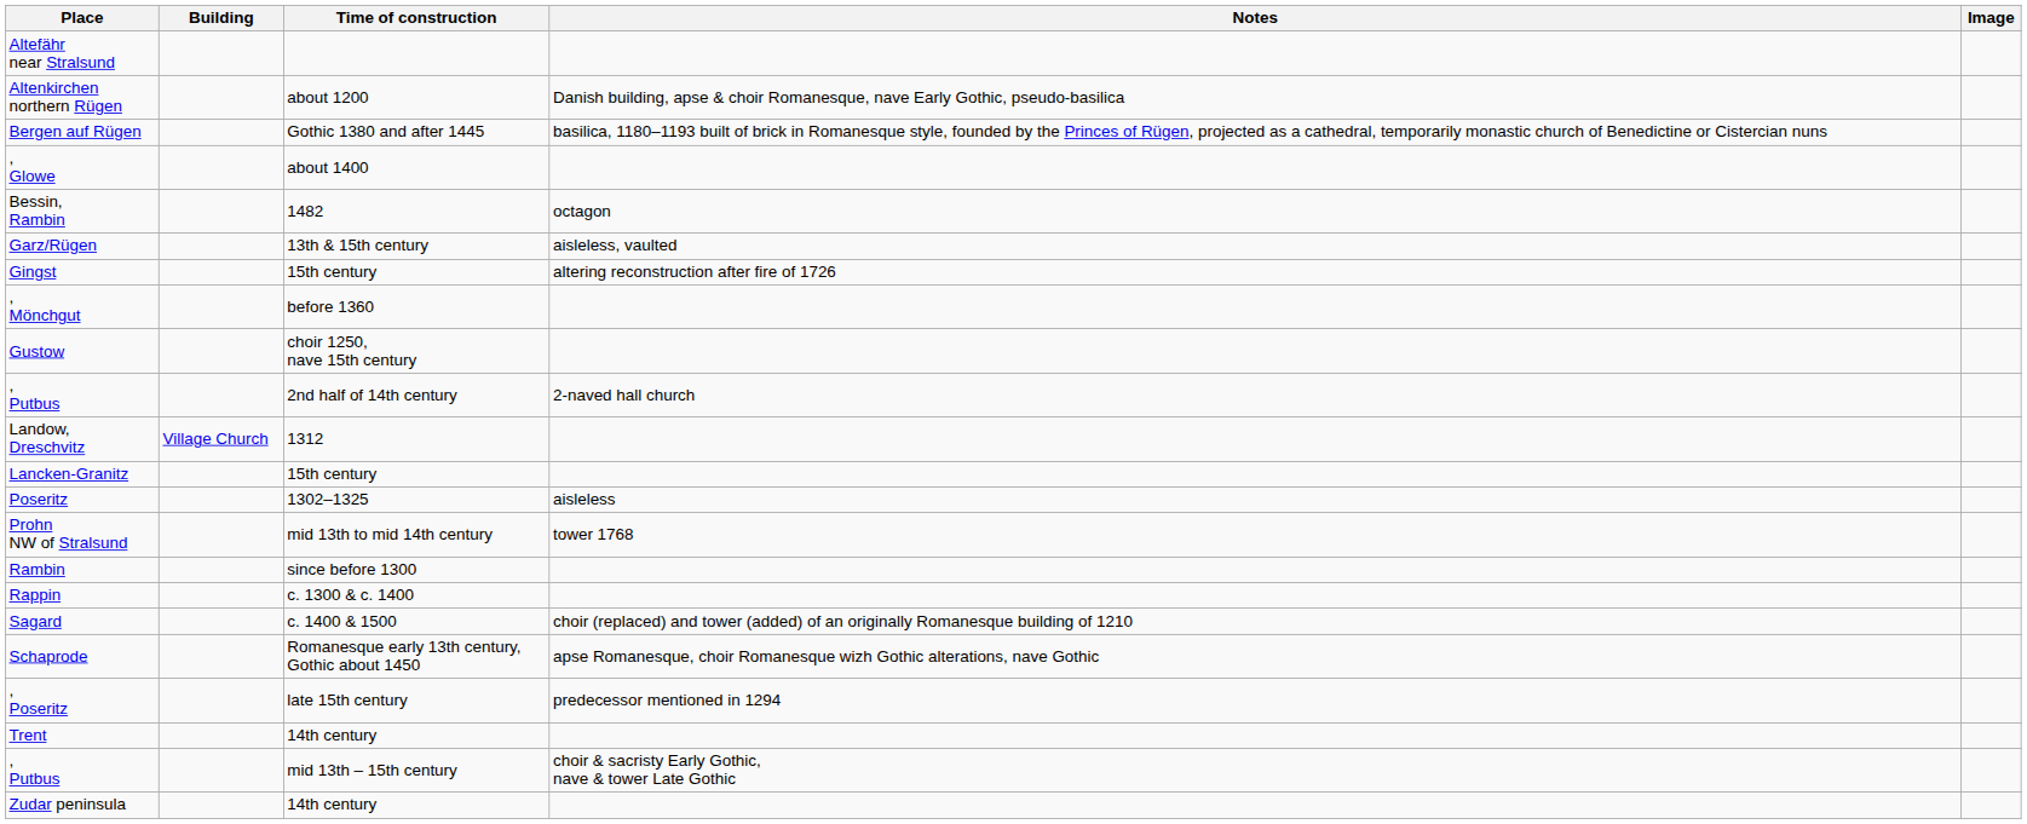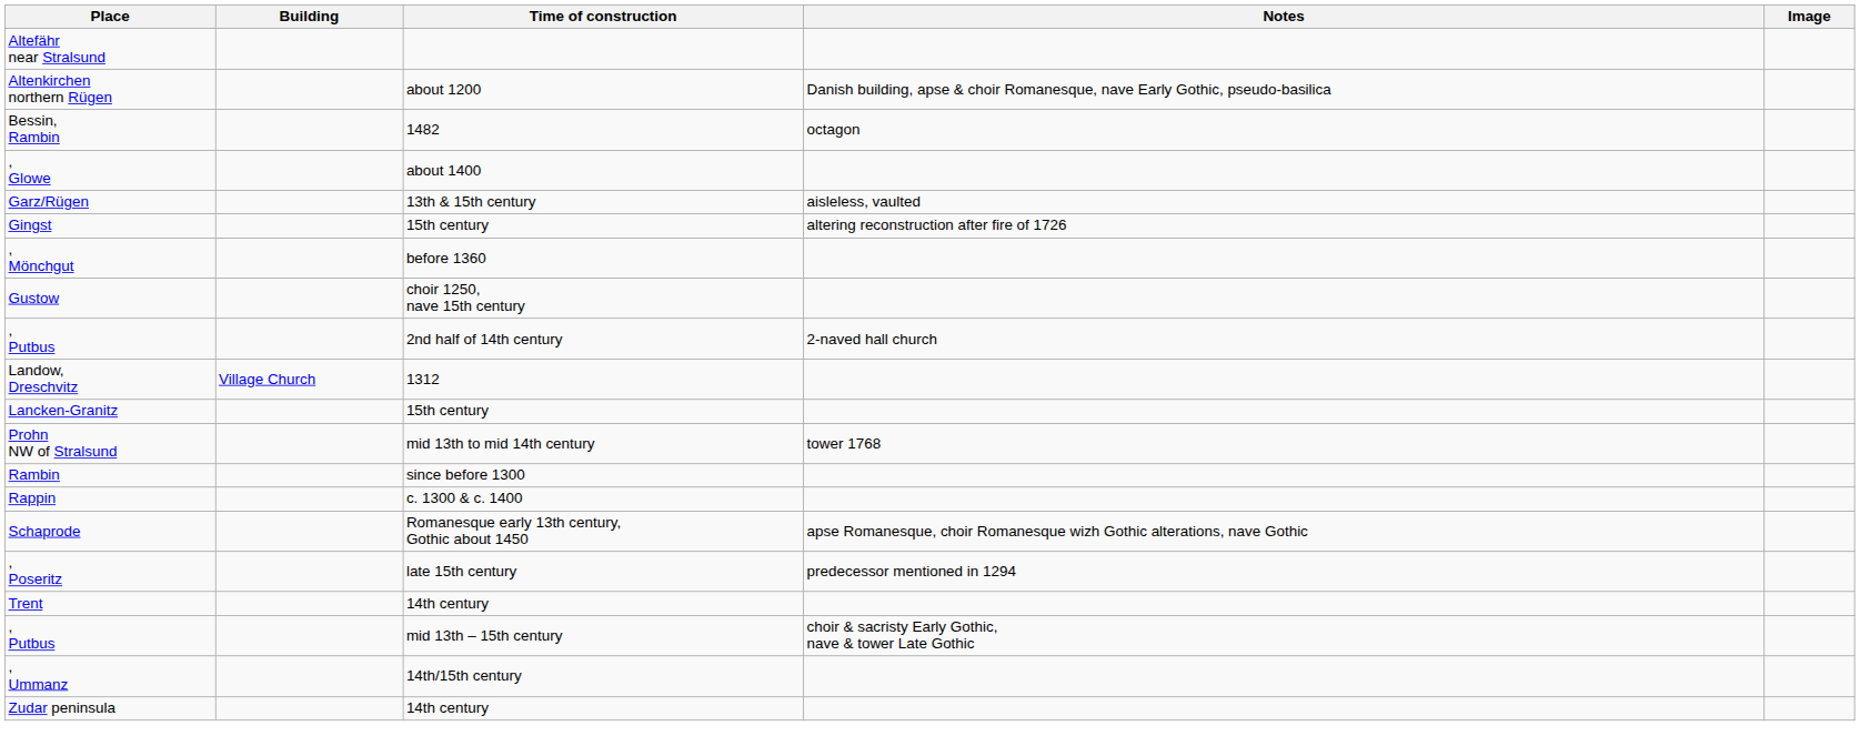 <table class="wikitable"  style="border:2px; width:100%;">
 <tr>
 <th>Place</th>
 <th>Building</th>
 <th>Time of construction</th>
 <th>Notes</th>
 <th>Image</th>
 </tr>
 <tr>
 <td><a href='#'>Altefähr</a><br>near <a href='#'>Stralsund</a></td>
 <td></td>
 <td></td>
 <td></td>
 <td></td>
 </tr>
 <tr>
 <td><a href='#'>Altenkirchen</a><br>northern <a href='#'>Rügen</a></td>
 <td></td>
 <td>about 1200</td>
 <td>Danish building, apse & choir Romanesque, nave Early Gothic, pseudo-basilica</td>
 <td></td>
 </tr>
 <tr>
-<td><a href='#'>Bergen auf Rügen</a></td>
+<td>Bessin,<br><a href='#'>Rambin</a></td>
 <td></td>
-<td>Gothic 1380 and after 1445</td>
-<td>basilica, 1180–1193 built of brick in Romanesque style, founded by the <a href='#'>Princes of Rügen</a>, projected as a cathedral, temporarily monastic church of Benedictine or Cistercian nuns</td>
+<td>1482</td>
+<td>octagon</td>
 <td></td>
 </tr>
 <tr>
 <td>,<br><a href='#'>Glowe</a></td>
 <td></td>
 <td>about 1400</td>
 <td></td>
-<td></td>
-</tr>
-<tr>
-<td>Bessin,<br><a href='#'>Rambin</a></td>
-<td></td>
-<td>1482</td>
-<td>octagon</td>
 <td></td>
 </tr>
 <tr>
 <td><a href='#'>Garz/Rügen</a></td>
 <td></td>
 <td>13th & 15th century</td>
 <td>aisleless, vaulted</td>
 <td></td>
 </tr>
 <tr>
 <td><a href='#'>Gingst</a></td>
 <td></td>
 <td>15th century</td>
 <td>altering reconstruction after fire of 1726</td>
 <td></td>
 </tr>
 <tr>
 <td>,<br><a href='#'>Mönchgut</a></td>
 <td></td>
 <td>before 1360</td>
 <td></td>
 <td></td>
 </tr>
 <tr>
 <td><a href='#'>Gustow</a></td>
 <td></td>
 <td>choir 1250,<br>nave 15th century</td>
 <td></td>
 <td></td>
 </tr>
 <tr>
 <td>,<br><a href='#'>Putbus</a></td>
 <td></td>
 <td>2nd half of 14th century</td>
 <td>2-naved hall church</td>
 <td></td>
 </tr>
 <tr>
 <td>Landow,<br><a href='#'>Dreschvitz</a></td>
 <td><a href='#'>Village Church</a></td>
 <td>1312</td>
 <td></td>
 <td></td>
 </tr>
 <tr>
 <td><a href='#'>Lancken-Granitz</a></td>
 <td></td>
 <td>15th century</td>
 <td></td>
 <td></td>
 </tr>
 <tr>
-<td><a href='#'>Poseritz</a></td>
-<td></td>
-<td>1302–1325</td>
-<td>aisleless</td>
-<td></td>
-</tr>
-<tr>
 <td><a href='#'>Prohn</a><br>NW of <a href='#'>Stralsund</a></td>
 <td></td>
 <td>mid 13th to mid 14th century</td>
 <td>tower 1768</td>
 <td></td>
 </tr>
 <tr>
 <td><a href='#'>Rambin</a></td>
 <td></td>
 <td>since before 1300</td>
 <td></td>
 <td></td>
 </tr>
 <tr>
 <td><a href='#'>Rappin</a></td>
 <td></td>
 <td>c. 1300 & c. 1400</td>
 <td></td>
-<td></td>
-</tr>
-<tr>
-<td><a href='#'>Sagard</a></td>
-<td></td>
-<td>c. 1400 & 1500</td>
-<td>choir (replaced) and tower (added) of an originally Romanesque building of 1210</td>
 <td></td>
 </tr>
 <tr>
 <td><a href='#'>Schaprode</a></td>
 <td></td>
 <td>Romanesque early 13th century,<br>Gothic about 1450</td>
 <td>apse Romanesque,  choir Romanesque wizh Gothic alterations, nave Gothic</td>
 <td></td>
 </tr>
 <tr>
 <td>,<br><a href='#'>Poseritz</a></td>
 <td></td>
 <td>late 15th century</td>
 <td>predecessor mentioned in 1294</td>
 <td></td>
 </tr>
 <tr>
 <td><a href='#'>Trent</a></td>
 <td></td>
 <td>14th century</td>
 <td></td>
 <td></td>
 </tr>
 <tr>
 <td>,<br><a href='#'>Putbus</a></td>
 <td></td>
 <td>mid 13th – 15th century</td>
 <td>choir & sacristy Early Gothic,<br>nave & tower Late Gothic</td>
 <td></td>
 </tr>
 <tr>
+<td>,<br><a href='#'>Ummanz</a></td>
+<td></td>
+<td>14th/15th century</td>
+<td></td>
+<td></td>
+</tr>
+<tr>
 <td><a href='#'>Zudar</a> peninsula</td>
 <td></td>
 <td>14th century</td>
 <td></td>
 <td></td>
 </tr>
 </table>
